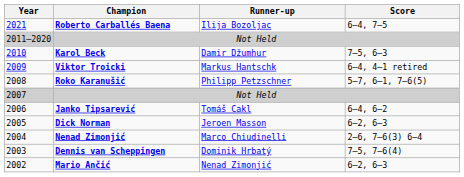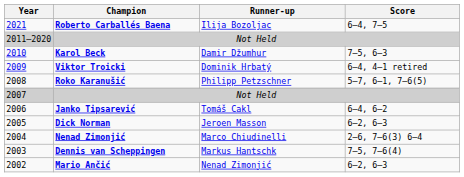 <table class="wikitable" style="font-size:90%">
 <tr>
 <th>Year</th>
 <th width="200">Champion</th>
 <th width="200">Runner-up</th>
 <th width="155">Score</th>
 </tr>
 <tr>
 <td><a href='#'>2021</a></td>
 <td> <strong><a href='#'>Roberto Carballés Baena</a></strong></td>
 <td> <a href='#'>Ilija Bozoljac</a></td>
 <td>6–4, 7–5</td>
 </tr>
 <tr>
 <td style="background:#cfcfcf">2011–2020</td>
 <td colspan=3 align=center style="background:#cfcfcf"><em>Not Held</em></td>
 </tr>
 <tr>
 <td><a href='#'>2010</a></td>
 <td> <strong><a href='#'>Karol Beck</a></strong></td>
 <td> <a href='#'>Damir Džumhur</a></td>
 <td>7–5, 6–3</td>
 </tr>
 <tr>
 <td><a href='#'>2009</a></td>
 <td> <strong><a href='#'>Viktor Troicki</a></strong></td>
-<td> <a href='#'>Markus Hantschk</a></td>
+<td> <a href='#'>Dominik Hrbatý</a></td>
 <td>6–4, 4–1 retired</td>
 </tr>
 <tr>
 <td>2008</td>
 <td> <strong><a href='#'>Roko Karanušić</a></strong></td>
 <td> <a href='#'>Philipp Petzschner</a></td>
 <td>5–7, 6–1, 7–6(5)</td>
 </tr>
 <tr>
 <td style="background:#cfcfcf">2007</td>
 <td colspan=3 align=center style="background:#cfcfcf"><em>Not Held</em></td>
 </tr>
 <tr>
 <td>2006</td>
 <td> <strong><a href='#'>Janko Tipsarević</a></strong></td>
 <td> <a href='#'>Tomáš Cakl</a></td>
 <td>6–4, 6–2</td>
 </tr>
 <tr>
 <td>2005</td>
 <td> <strong><a href='#'>Dick Norman</a></strong></td>
 <td> <a href='#'>Jeroen Masson</a></td>
 <td>6–2, 6–3</td>
 </tr>
 <tr>
 <td>2004</td>
 <td> <strong><a href='#'>Nenad Zimonjić</a></strong></td>
 <td> <a href='#'>Marco Chiudinelli</a></td>
 <td>2–6, 7–6(3) 6–4</td>
 </tr>
 <tr>
 <td>2003</td>
 <td> <strong><a href='#'>Dennis van Scheppingen</a></strong></td>
-<td> <a href='#'>Dominik Hrbatý</a></td>
+<td> <a href='#'>Markus Hantschk</a></td>
 <td>7–5, 7–6(4)</td>
 </tr>
 <tr>
 <td>2002</td>
 <td> <strong><a href='#'>Mario Ančić</a></strong></td>
 <td> <a href='#'>Nenad Zimonjić</a></td>
 <td>6–2, 6–3</td>
 </tr>
 </table>
